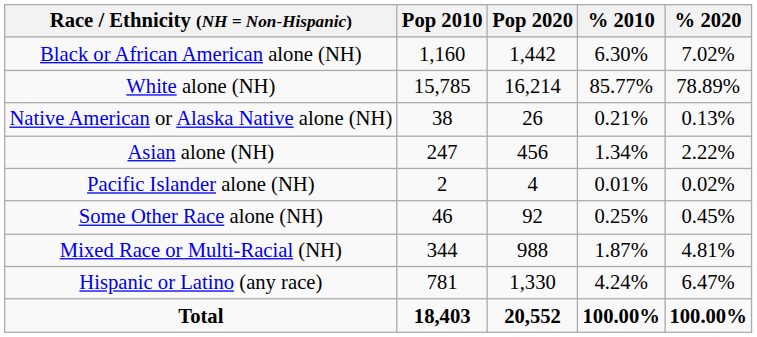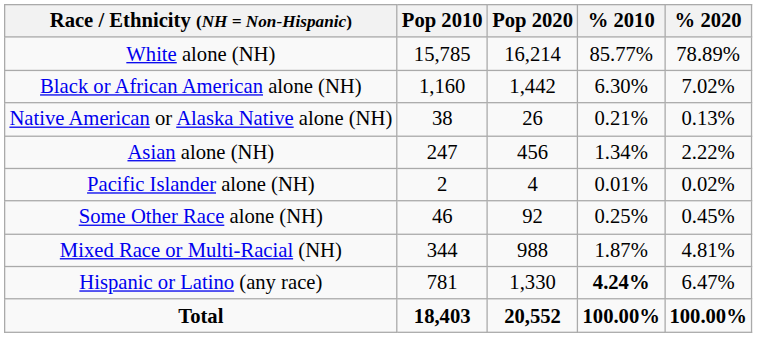 <table class="wikitable" style="text-align:center;">
 <tr>
 <th>Race / Ethnicity <small>(<em>NH = Non-Hispanic</em>)</small></th>
 <th>Pop 2010</th>
 <th>Pop 2020</th>
 <th>% 2010</th>
 <th>% 2020</th>
 </tr>
 <tr>
+<td><a href='#'>White</a> alone (NH)</td>
+<td>15,785</td>
+<td>16,214</td>
+<td>85.77%</td>
+<td>78.89%</td>
+</tr>
+<tr>
 <td><a href='#'>Black or African American</a> alone (NH)</td>
 <td>1,160</td>
 <td>1,442</td>
 <td>6.30%</td>
 <td>7.02%</td>
-</tr>
-<tr>
-<td><a href='#'>White</a> alone (NH)</td>
-<td>15,785</td>
-<td>16,214</td>
-<td>85.77%</td>
-<td>78.89%</td>
 </tr>
 <tr>
 <td><a href='#'>Native American</a> or <a href='#'>Alaska Native</a> alone (NH)</td>
 <td>38</td>
 <td>26</td>
 <td>0.21%</td>
 <td>0.13%</td>
 </tr>
 <tr>
 <td><a href='#'>Asian</a> alone (NH)</td>
 <td>247</td>
 <td>456</td>
 <td>1.34%</td>
 <td>2.22%</td>
 </tr>
 <tr>
 <td><a href='#'>Pacific Islander</a> alone (NH)</td>
 <td>2</td>
 <td>4</td>
 <td>0.01%</td>
 <td>0.02%</td>
 </tr>
 <tr>
 <td><a href='#'>Some Other Race</a> alone (NH)</td>
 <td>46</td>
 <td>92</td>
 <td>0.25%</td>
 <td>0.45%</td>
 </tr>
 <tr>
 <td><a href='#'>Mixed Race or Multi-Racial</a> (NH)</td>
 <td>344</td>
 <td>988</td>
 <td>1.87%</td>
 <td>4.81%</td>
 </tr>
 <tr>
 <td><a href='#'>Hispanic or Latino</a> (any race)</td>
 <td>781</td>
 <td>1,330</td>
-<td>4.24%</td>
+<td><strong>4.24%</strong></td>
 <td>6.47%</td>
 </tr>
 <tr>
 <td><strong>Total</strong></td>
 <td><strong>18,403</strong></td>
 <td><strong>20,552</strong></td>
 <td><strong>100.00%</strong></td>
 <td><strong>100.00%</strong></td>
 </tr>
 </table>
